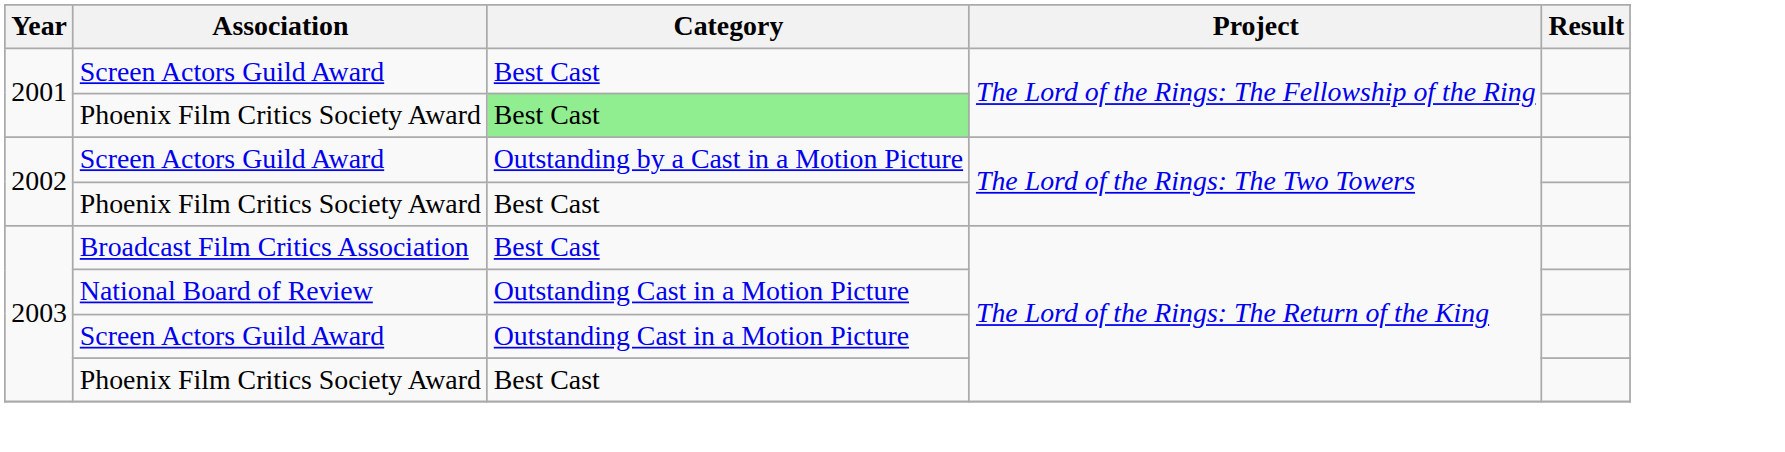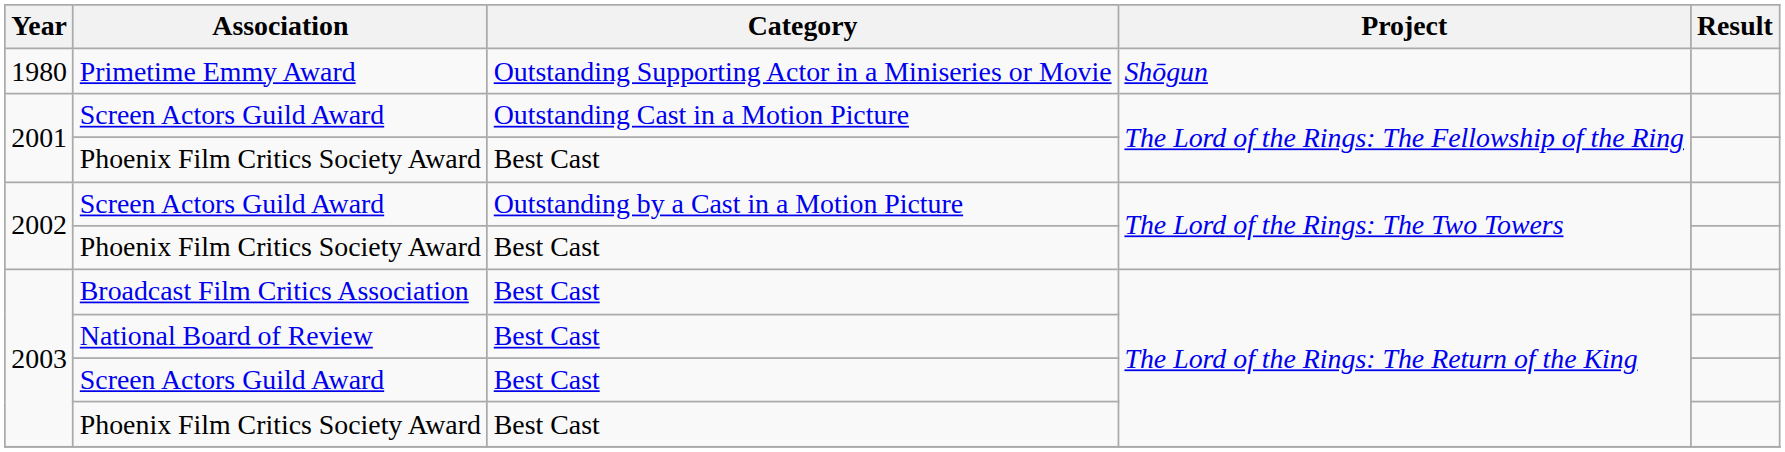 <table class="wikitable sortable">
 <tr>
 <th>Year</th>
 <th>Association</th>
 <th>Category</th>
 <th>Project</th>
 <th>Result</th>
 </tr>
 <tr>
+<td>1980</td>
+<td><a href='#'>Primetime Emmy Award</a></td>
+<td><a href='#'>Outstanding Supporting Actor in a Miniseries or Movie</a></td>
+<td><em><a href='#'>Shōgun</a></em></td>
+<td></td>
+</tr>
+<tr>
 <td rowspan=2>2001</td>
 <td><a href='#'>Screen Actors Guild Award</a></td>
-<td><a href='#'>Best Cast</a></td>
+<td><a href='#'>Outstanding Cast in a Motion Picture</a></td>
 <td rowspan=2><em><a href='#'>The Lord of the Rings: The Fellowship of the Ring</a></em></td>
 <td></td>
 </tr>
 <tr>
 <td>Phoenix Film Critics Society Award</td>
-<td style="background: lightgreen;">Best Cast</td>
+<td>Best Cast</td>
 <td></td>
 </tr>
 <tr>
 <td rowspan=2>2002</td>
 <td><a href='#'>Screen Actors Guild Award</a></td>
 <td><a href='#'>Outstanding by a Cast in a Motion Picture</a></td>
 <td rowspan=2><em><a href='#'>The Lord of the Rings: The Two Towers</a></em></td>
 <td></td>
 </tr>
 <tr>
 <td>Phoenix Film Critics Society Award</td>
 <td>Best Cast</td>
 <td></td>
 </tr>
 <tr>
 <td rowspan=4>2003</td>
 <td><a href='#'>Broadcast Film Critics Association</a></td>
 <td><a href='#'>Best Cast</a></td>
 <td rowspan=4><em><a href='#'>The Lord of the Rings: The Return of the King</a></em></td>
 <td></td>
 </tr>
 <tr>
 <td><a href='#'>National Board of Review</a></td>
-<td><a href='#'>Outstanding Cast in a Motion Picture</a></td>
+<td><a href='#'>Best Cast</a></td>
 <td></td>
 </tr>
 <tr>
 <td><a href='#'>Screen Actors Guild Award</a></td>
-<td><a href='#'>Outstanding Cast in a Motion Picture</a></td>
+<td><a href='#'>Best Cast</a></td>
 <td></td>
 </tr>
 <tr>
 <td>Phoenix Film Critics Society Award</td>
 <td>Best Cast</td>
 <td></td>
 </tr>
 <tr>
 </tr>
 </table>
